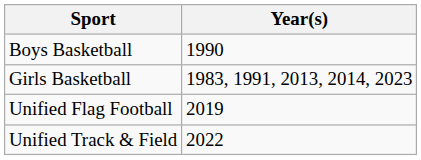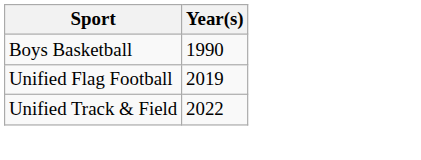 <table class="wikitable">
 <tr>
 <th>Sport</th>
 <th>Year(s)</th>
 </tr>
 <tr>
 <td>Boys Basketball</td>
 <td>1990</td>
 </tr>
 <tr>
-<td>Girls Basketball</td>
-<td>1983, 1991, 2013, 2014, 2023</td>
-</tr>
-<tr>
 <td>Unified Flag Football</td>
 <td>2019</td>
 </tr>
 <tr>
 <td>Unified Track & Field</td>
 <td>2022</td>
 </tr>
 </table>
